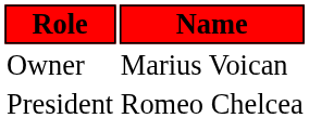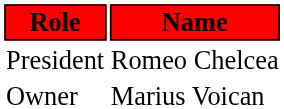 <table class="toccolours">
 <tr>
 <th style="background:#FF0000;color:#000000;border:1px solid #000000;">Role</th>
 <th style="background:#FF0000;color:#000000;border:1px solid #000000;">Name</th>
 </tr>
 <tr>
+<td>President</td>
+<td> Romeo Chelcea</td>
+</tr>
+<tr>
 <td>Owner</td>
 <td> Marius Voican</td>
 </tr>
-<tr>
-<td>President</td>
-<td> Romeo Chelcea</td>
-</tr>
 </table>
